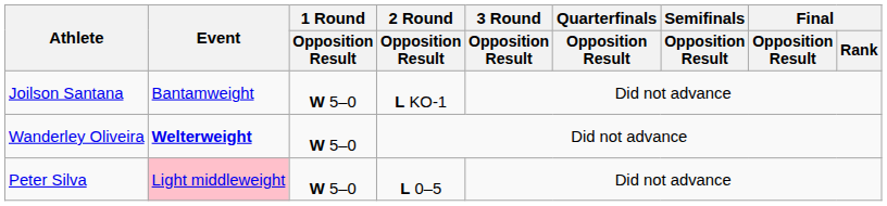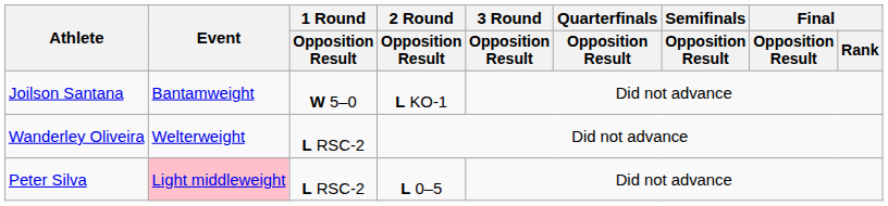 <table class="wikitable" style="font-size:90%">
 <tr>
 <th rowspan="2">Athlete</th>
 <th rowspan="2">Event</th>
 <th>1 Round</th>
 <th>2 Round</th>
 <th>3 Round</th>
 <th>Quarterfinals</th>
 <th>Semifinals</th>
 <th colspan="2">Final</th>
 </tr>
 <tr style="font-size:95%">
 <th>Opposition<br>Result</th>
 <th>Opposition<br>Result</th>
 <th>Opposition<br>Result</th>
 <th>Opposition<br>Result</th>
 <th>Opposition<br>Result</th>
 <th>Opposition<br>Result</th>
 <th>Rank</th>
 </tr>
 <tr align=center>
 <td align=left><a href='#'>Joilson Santana</a></td>
 <td align=left><a href='#'>Bantamweight</a></td>
 <td><br><strong>W</strong> 5–0</td>
 <td><br><strong>L</strong> KO-1</td>
 <td colspan=5>Did not advance</td>
 </tr>
 <tr align=center>
 <td align=left><a href='#'>Wanderley Oliveira</a></td>
-<td align=left><strong><a href='#'>Welterweight</a></strong></td>
-<td><br><strong>W</strong> 5–0</td>
+<td align=left><a href='#'>Welterweight</a></td>
+<td><br><strong>L</strong> RSC-2</td>
 <td colspan=6>Did not advance</td>
 </tr>
 <tr align=center>
 <td align=left><a href='#'>Peter Silva</a></td>
 <td align=left style="background: pink;"><a href='#'>Light middleweight</a></td>
-<td><br><strong>W</strong> 5–0</td>
+<td><br><strong>L</strong> RSC-2</td>
 <td><br><strong>L</strong> 0–5</td>
 <td colspan=5>Did not advance</td>
 </tr>
 </table>
